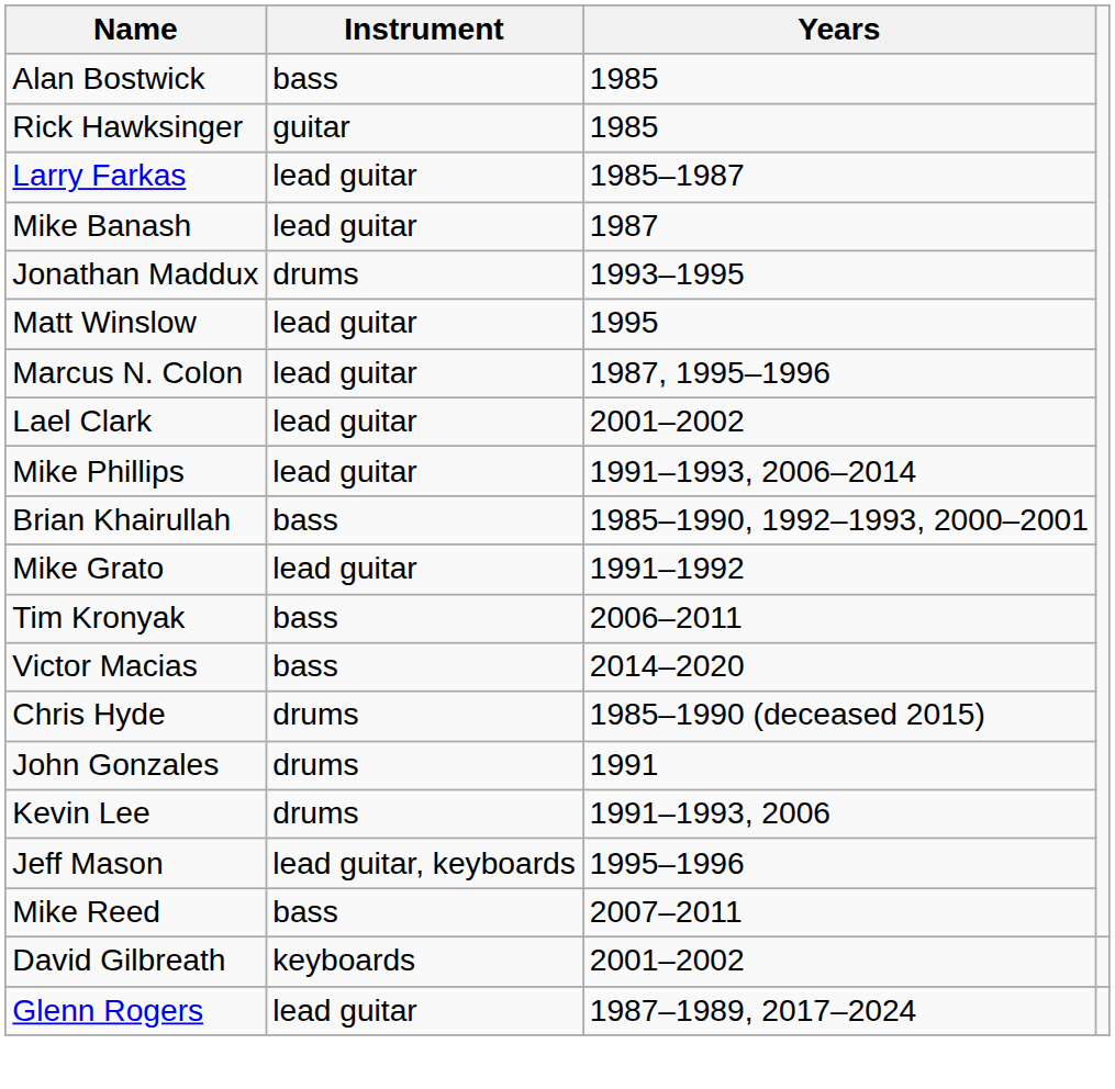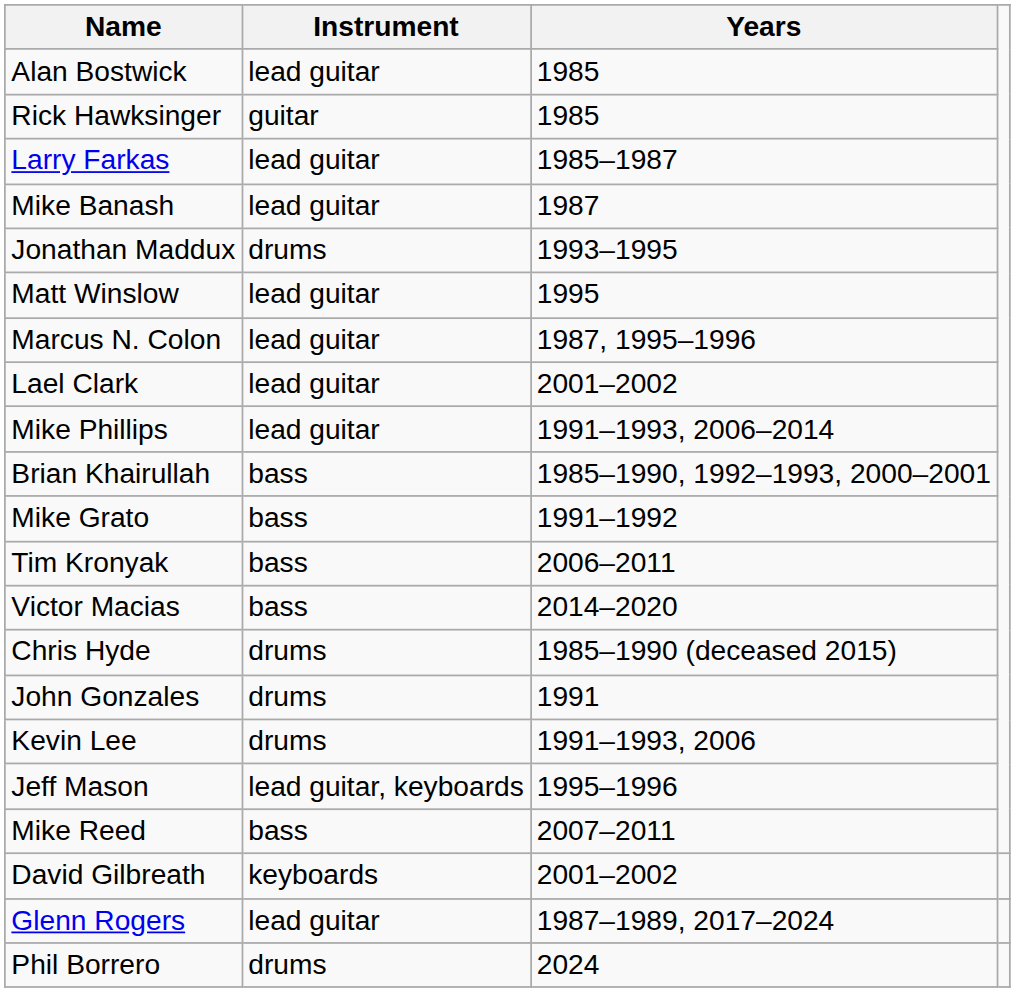 <table class="wikitable">
 <tr>
 <th>Name</th>
 <th>Instrument</th>
 <th>Years</th>
 </tr>
 <tr>
 <td>Alan Bostwick</td>
-<td>bass</td>
+<td>lead guitar</td>
 <td>1985</td>
 </tr>
 <tr>
 <td>Rick Hawksinger</td>
 <td>guitar</td>
 <td>1985</td>
 </tr>
 <tr>
 <td><a href='#'>Larry Farkas</a></td>
 <td>lead guitar</td>
 <td>1985–1987</td>
 </tr>
 <tr>
 <td>Mike Banash</td>
 <td>lead guitar</td>
 <td>1987</td>
 </tr>
 <tr>
 <td>Jonathan Maddux</td>
 <td>drums</td>
 <td>1993–1995</td>
 </tr>
 <tr>
 <td>Matt Winslow</td>
 <td>lead guitar</td>
 <td>1995</td>
 </tr>
 <tr>
 <td>Marcus N. Colon</td>
 <td>lead guitar</td>
 <td>1987, 1995–1996</td>
 </tr>
 <tr>
 <td>Lael Clark</td>
 <td>lead guitar</td>
 <td>2001–2002</td>
 </tr>
 <tr>
 <td>Mike Phillips</td>
 <td>lead guitar</td>
 <td>1991–1993, 2006–2014</td>
 </tr>
 <tr>
 <td>Brian Khairullah</td>
 <td>bass</td>
 <td>1985–1990, 1992–1993, 2000–2001</td>
 </tr>
 <tr>
 <td>Mike Grato</td>
-<td>lead guitar</td>
+<td>bass</td>
 <td>1991–1992</td>
 </tr>
 <tr>
 <td>Tim Kronyak</td>
 <td>bass</td>
 <td>2006–2011</td>
 </tr>
 <tr>
 <td>Victor Macias</td>
 <td>bass</td>
 <td>2014–2020</td>
 </tr>
 <tr>
 <td>Chris Hyde</td>
 <td>drums</td>
 <td>1985–1990 (deceased 2015)</td>
 </tr>
 <tr>
 <td>John Gonzales</td>
 <td>drums</td>
 <td>1991</td>
 </tr>
 <tr>
 <td>Kevin Lee</td>
 <td>drums</td>
 <td>1991–1993, 2006</td>
 </tr>
 <tr>
 <td>Jeff Mason</td>
 <td>lead guitar, keyboards</td>
 <td>1995–1996</td>
 </tr>
 <tr>
 <td>Mike Reed</td>
 <td>bass</td>
 <td>2007–2011</td>
 </tr>
 <tr>
 <td>David Gilbreath</td>
 <td>keyboards</td>
 <td>2001–2002</td>
 <td></td>
 </tr>
 <tr>
 <td><a href='#'>Glenn Rogers</a></td>
 <td>lead guitar</td>
 <td>1987–1989, 2017–2024</td>
 <td></td>
 </tr>
+<tr>
+<td>Phil Borrero</td>
+<td>drums</td>
+<td>2024</td>
+<td></td>
+</tr>
 </table>
